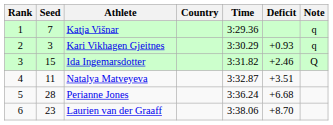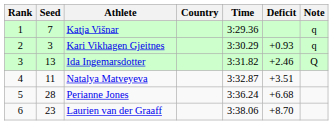 <table class="wikitable sortable" style="text-align:center" width=80%>
 <tr>
 <th>Rank</th>
 <th>Seed</th>
 <th>Athlete</th>
 <th>Country</th>
 <th>Time</th>
 <th>Deficit</th>
 <th>Note</th>
 </tr>
 <tr bgcolor=ccffcc>
 <td>1</td>
 <td>7</td>
 <td align=left><a href='#'>Katja Višnar</a></td>
 <td align=left></td>
 <td>3:29.36</td>
 <td></td>
 <td>q</td>
 </tr>
 <tr bgcolor=ccffcc>
 <td>2</td>
 <td>3</td>
 <td align=left><a href='#'>Kari Vikhagen Gjeitnes</a></td>
 <td align=left></td>
 <td>3:30.29</td>
 <td>+0.93</td>
 <td>q</td>
 </tr>
 <tr bgcolor=ccffcc>
 <td>3</td>
-<td>15</td>
+<td>13</td>
 <td align=left><a href='#'>Ida Ingemarsdotter</a></td>
 <td align=left></td>
 <td>3:31.82</td>
 <td>+2.46</td>
 <td>Q</td>
 </tr>
 <tr>
 <td>4</td>
 <td>11</td>
 <td align=left><a href='#'>Natalya Matveyeva</a></td>
 <td align=left></td>
 <td>3:32.87</td>
 <td>+3.51</td>
 <td></td>
 </tr>
 <tr>
 <td>5</td>
 <td>28</td>
 <td align=left><a href='#'>Perianne Jones</a></td>
 <td align=left></td>
 <td>3:36.24</td>
 <td>+6.68</td>
 <td></td>
 </tr>
 <tr>
 <td>6</td>
 <td>23</td>
 <td align=left><a href='#'>Laurien van der Graaff</a></td>
 <td align=left></td>
 <td>3:38.06</td>
 <td>+8.70</td>
 <td></td>
 </tr>
 </table>
